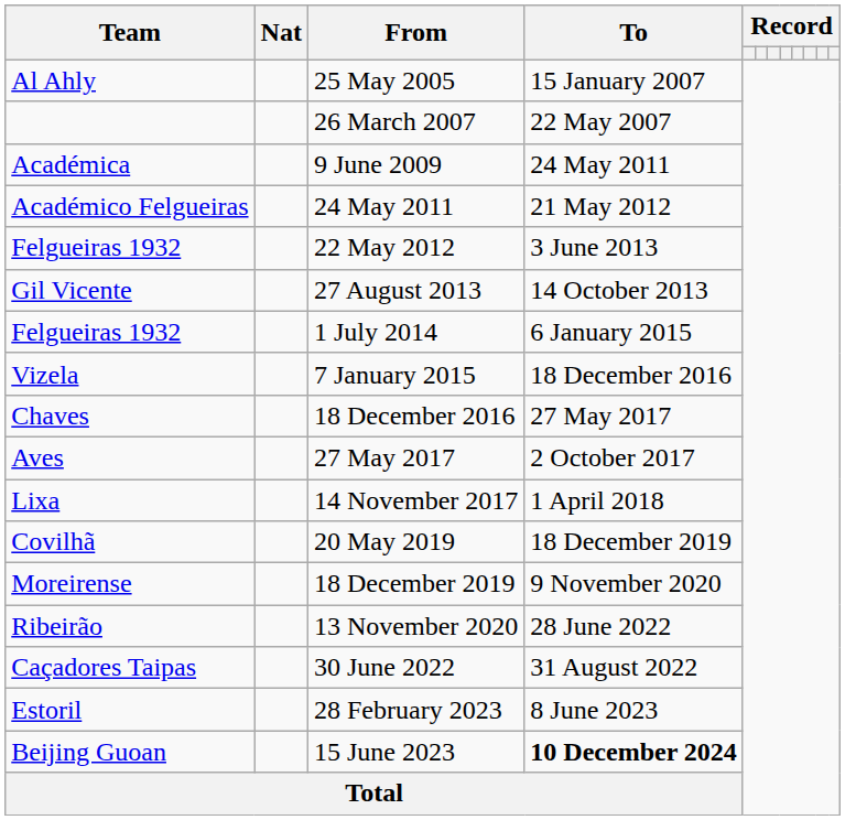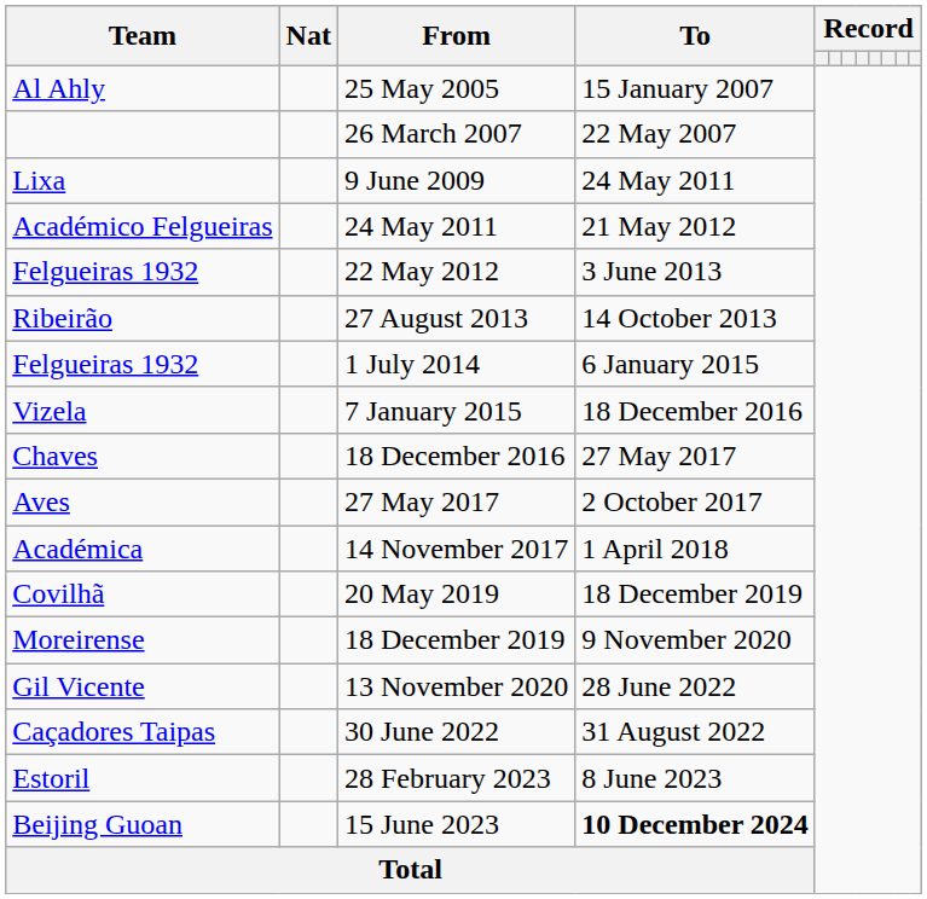 <table class=wikitable style=text-align:center>
 <tr>
 <th rowspan="2">Team</th>
 <th rowspan="2">Nat</th>
 <th rowspan="2">From</th>
 <th rowspan="2">To</th>
 <th colspan="8">Record</th>
 </tr>
 <tr>
 <th></th>
 <th></th>
 <th></th>
 <th></th>
 <th></th>
 <th></th>
 <th></th>
 <th></th>
 </tr>
 <tr>
 <td align=left><a href='#'>Al Ahly</a></td>
 <td></td>
 <td align=left>25 May 2005</td>
 <td align=left>15 January 2007<br></td>
 </tr>
 <tr>
 <td align=left></td>
 <td></td>
 <td align=left>26 March 2007</td>
 <td align=left>22 May 2007<br></td>
 </tr>
 <tr>
-<td align=left><a href='#'>Académica</a></td>
+<td align=left><a href='#'>Lixa</a></td>
 <td></td>
 <td align=left>9 June 2009</td>
 <td align=left>24 May 2011<br></td>
 </tr>
 <tr>
 <td align=left><a href='#'>Académico Felgueiras</a></td>
 <td></td>
 <td align=left>24 May 2011</td>
 <td align=left>21 May 2012<br></td>
 </tr>
 <tr>
 <td align=left><a href='#'>Felgueiras 1932</a></td>
 <td></td>
 <td align=left>22 May 2012</td>
 <td align=left>3 June 2013<br></td>
 </tr>
 <tr>
-<td align=left><a href='#'>Gil Vicente</a></td>
+<td align=left><a href='#'>Ribeirão</a></td>
 <td></td>
 <td align=left>27 August 2013</td>
 <td align=left>14 October 2013<br></td>
 </tr>
 <tr>
 <td align=left><a href='#'>Felgueiras 1932</a></td>
 <td></td>
 <td align=left>1 July 2014</td>
 <td align=left>6 January 2015<br></td>
 </tr>
 <tr>
 <td align=left><a href='#'>Vizela</a></td>
 <td></td>
 <td align=left>7 January 2015</td>
 <td align=left>18 December 2016<br></td>
 </tr>
 <tr>
 <td align=left><a href='#'>Chaves</a></td>
 <td></td>
 <td align=left>18 December 2016</td>
 <td align=left>27 May 2017<br></td>
 </tr>
 <tr>
 <td align=left><a href='#'>Aves</a></td>
 <td></td>
 <td align=left>27 May 2017</td>
 <td align=left>2 October 2017<br></td>
 </tr>
 <tr>
-<td align=left><a href='#'>Lixa</a></td>
+<td align=left><a href='#'>Académica</a></td>
 <td></td>
 <td align=left>14 November 2017</td>
 <td align=left>1 April 2018<br></td>
 </tr>
 <tr>
 <td align=left><a href='#'>Covilhã</a></td>
 <td></td>
 <td align=left>20 May 2019</td>
 <td align=left>18 December 2019<br></td>
 </tr>
 <tr>
 <td align=left><a href='#'>Moreirense</a></td>
 <td></td>
 <td align=left>18 December 2019</td>
 <td align=left>9 November 2020<br></td>
 </tr>
 <tr>
-<td align=left><a href='#'>Ribeirão</a></td>
+<td align=left><a href='#'>Gil Vicente</a></td>
 <td></td>
 <td align=left>13 November 2020</td>
 <td align=left>28 June 2022<br></td>
 </tr>
 <tr>
 <td align=left><a href='#'>Caçadores Taipas</a></td>
 <td></td>
 <td align=left>30 June 2022</td>
 <td align=left>31 August 2022<br></td>
 </tr>
 <tr>
 <td align=left><a href='#'>Estoril</a></td>
 <td></td>
 <td align=left>28 February 2023</td>
 <td align=left>8 June 2023<br></td>
 </tr>
 <tr>
 <td align=left><a href='#'>Beijing Guoan</a></td>
 <td></td>
 <td align=left>15 June 2023</td>
 <td align=left><strong>10 December 2024<br></strong></td>
 </tr>
 <tr>
 <th colspan=4>Total<br></th>
 </tr>
 </table>
